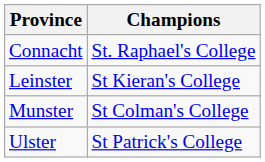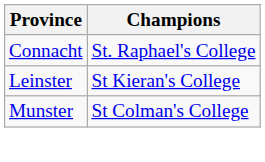 <table class="wikitable">
 <tr>
 <th>Province</th>
 <th>Champions</th>
 </tr>
 <tr>
 <td><a href='#'>Connacht</a></td>
 <td><a href='#'>St. Raphael's College</a></td>
 </tr>
 <tr>
 <td><a href='#'>Leinster</a></td>
 <td><a href='#'>St Kieran's College</a></td>
 </tr>
 <tr>
 <td><a href='#'>Munster</a></td>
 <td><a href='#'>St Colman's College</a></td>
 </tr>
-<tr>
-<td><a href='#'>Ulster</a></td>
-<td><a href='#'>St Patrick's College</a></td>
-</tr>
 </table>
